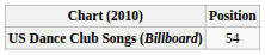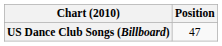 <table class="wikitable plainrowheaders">
 <tr>
 <th>Chart (2010)</th>
 <th>Position</th>
 </tr>
 <tr>
 <th scope="row">US Dance Club Songs (<em>Billboard</em>)</th>
-<td align="center">54</td>
+<td align="center">47</td>
 </tr>
 </table>
